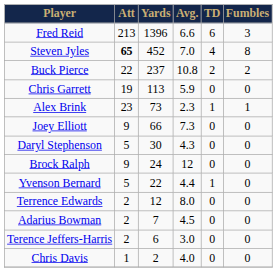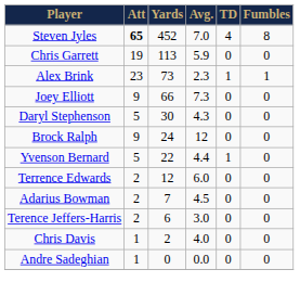 <table class="wikitable sortable sortable">
 <tr>
 <th style="background:#13264B;color:#C9AF74;">Player</th>
 <th style="background:#13264B;color:#C9AF74;">Att</th>
 <th style="background:#13264B;color:#C9AF74;">Yards</th>
 <th style="background:#13264B;color:#C9AF74;">Avg.</th>
 <th style="background:#13264B;color:#C9AF74;">TD</th>
 <th style="background:#13264B;color:#C9AF74;">Fumbles</th>
 </tr>
 <tr align="center">
-<td><a href='#'>Fred Reid</a></td>
-<td>213</td>
-<td>1396</td>
-<td>6.6</td>
-<td>6</td>
-<td>3</td>
-</tr>
-<tr align="center">
 <td><a href='#'>Steven Jyles</a></td>
 <td><strong>65</strong></td>
 <td>452</td>
 <td>7.0</td>
 <td>4</td>
 <td>8</td>
-</tr>
-<tr align="center">
-<td><a href='#'>Buck Pierce</a></td>
-<td>22</td>
-<td>237</td>
-<td>10.8</td>
-<td>2</td>
-<td>2</td>
 </tr>
 <tr align="center">
 <td><a href='#'>Chris Garrett</a></td>
 <td>19</td>
 <td>113</td>
 <td>5.9</td>
 <td>0</td>
 <td>0</td>
 </tr>
 <tr align="center">
 <td><a href='#'>Alex Brink</a></td>
 <td>23</td>
 <td>73</td>
 <td>2.3</td>
 <td>1</td>
 <td>1</td>
 </tr>
 <tr align="center">
 <td><a href='#'>Joey Elliott</a></td>
 <td>9</td>
 <td>66</td>
 <td>7.3</td>
 <td>0</td>
 <td>0</td>
 </tr>
 <tr align="center">
 <td><a href='#'>Daryl Stephenson</a></td>
 <td>5</td>
 <td>30</td>
 <td>4.3</td>
 <td>0</td>
 <td>0</td>
 </tr>
 <tr align="center">
 <td><a href='#'>Brock Ralph</a></td>
 <td>9</td>
 <td>24</td>
 <td>12</td>
 <td>0</td>
 <td>0</td>
 </tr>
 <tr align="center">
 <td><a href='#'>Yvenson Bernard</a></td>
 <td>5</td>
 <td>22</td>
 <td>4.4</td>
 <td>1</td>
 <td>0</td>
 </tr>
 <tr align="center">
 <td><a href='#'>Terrence Edwards</a></td>
 <td>2</td>
 <td>12</td>
-<td>8.0</td>
+<td>6.0</td>
 <td>0</td>
 <td>0</td>
 </tr>
 <tr align="center">
 <td><a href='#'>Adarius Bowman</a></td>
 <td>2</td>
 <td>7</td>
 <td>4.5</td>
 <td>0</td>
 <td>0</td>
 </tr>
 <tr align="center">
 <td><a href='#'>Terence Jeffers-Harris</a></td>
 <td>2</td>
 <td>6</td>
 <td>3.0</td>
 <td>0</td>
 <td>0</td>
 </tr>
 <tr align="center">
 <td><a href='#'>Chris Davis</a></td>
 <td>1</td>
 <td>2</td>
 <td>4.0</td>
 <td>0</td>
 <td>0</td>
 </tr>
 <tr align="center">
+<td><a href='#'>Andre Sadeghian</a></td>
+<td>1</td>
+<td>0</td>
+<td>0.0</td>
+<td>0</td>
+<td>0</td>
+</tr>
+<tr align="center">
 </tr>
 </table>
